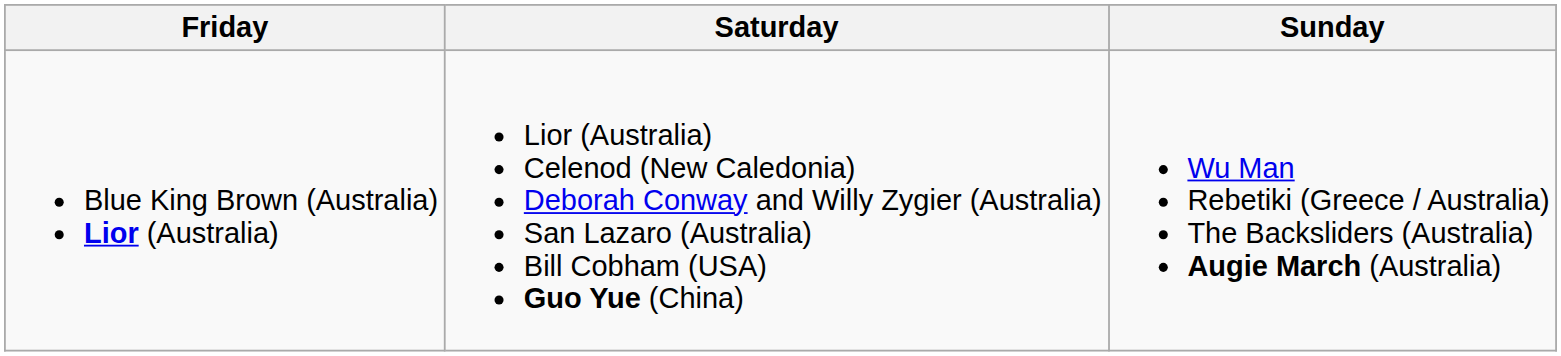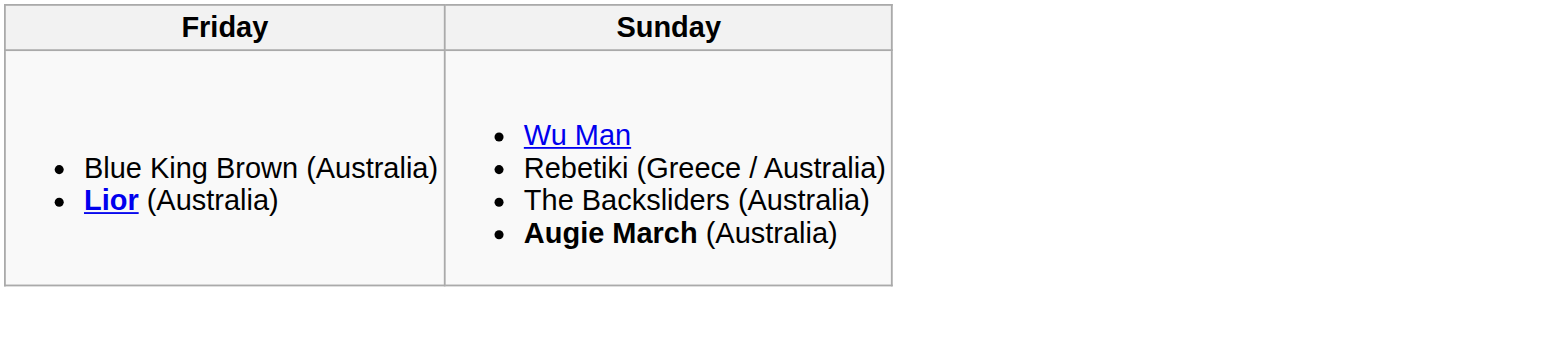 <table class="wikitable">
 <tr>
 <th>Friday</th>
-<th>Saturday</th>
 <th>Sunday</th>
 </tr>
 <tr>
 <td><br><ul><li>Blue King Brown (Australia)</li><li><strong><a href='#'>Lior</a></strong> (Australia)</li></ul></td>
-<td><br><ul><li>Lior (Australia)</li><li>Celenod (New Caledonia)</li><li><a href='#'>Deborah Conway</a> and Willy Zygier (Australia)</li><li>San Lazaro (Australia)</li><li>Bill Cobham (USA)</li><li><strong>Guo Yue</strong> (China)</li></ul></td>
 <td><br><ul><li><a href='#'>Wu Man</a></li><li>Rebetiki (Greece / Australia)</li><li>The Backsliders (Australia)</li><li><strong>Augie March</strong> (Australia)</li></ul></td>
 </tr>
 </table>
